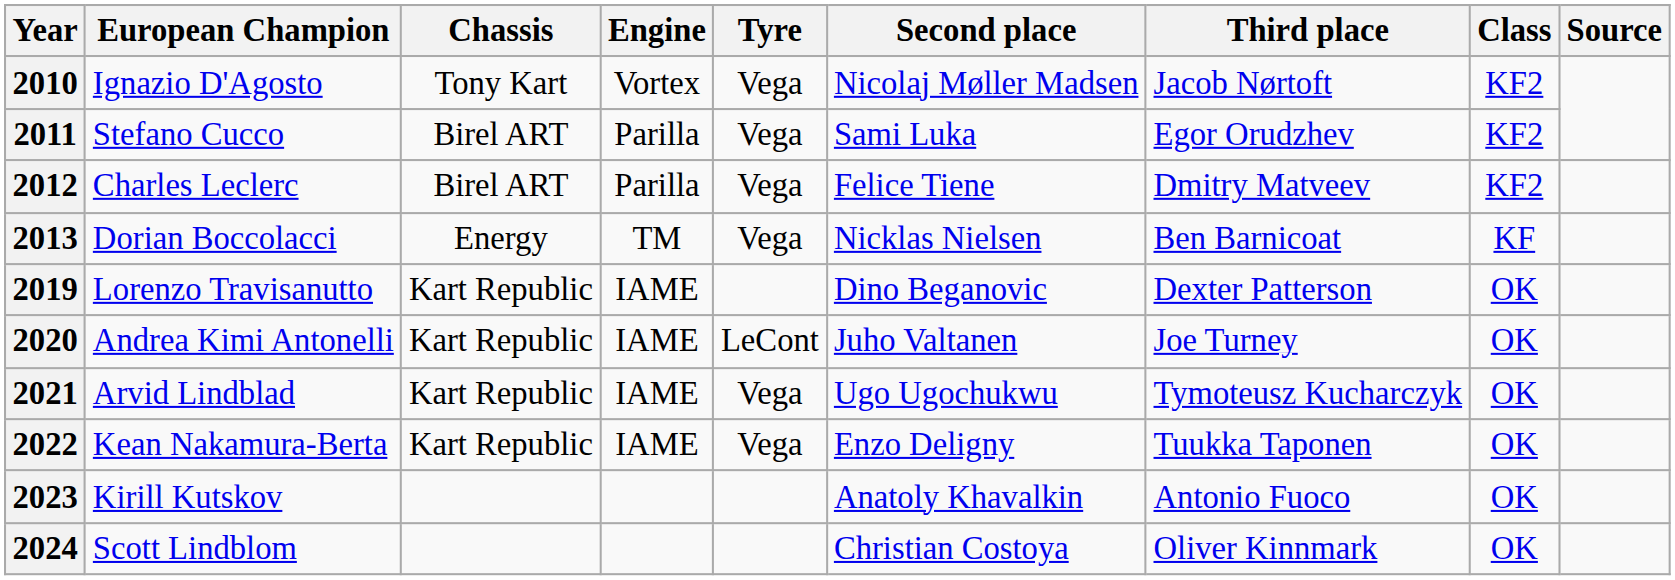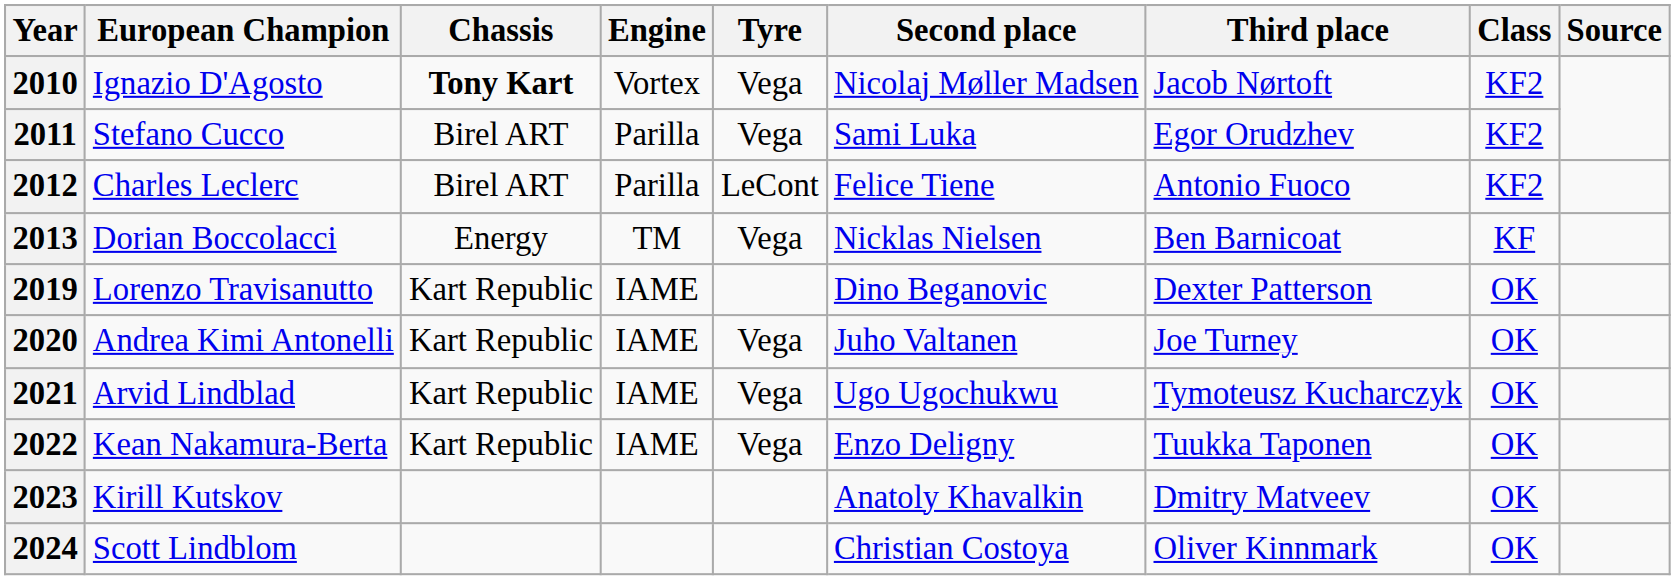 <table class="wikitable">
 <tr>
 <th>Year</th>
 <th>European Champion</th>
 <th>Chassis</th>
 <th>Engine</th>
 <th>Tyre</th>
 <th>Second place</th>
 <th>Third place</th>
 <th>Class</th>
 <th>Source</th>
 </tr>
 <tr>
 <th>2010</th>
 <td> <a href='#'>Ignazio D'Agosto</a></td>
-<td style="text-align:center;">Tony Kart</td>
+<td style="text-align:center;"><strong>Tony Kart</strong></td>
 <td style="text-align:center;">Vortex</td>
 <td style="text-align:center;">Vega</td>
 <td> <a href='#'>Nicolaj Møller Madsen</a></td>
 <td> <a href='#'>Jacob Nørtoft</a></td>
 <td style="text-align:center;"><a href='#'>KF2</a></td>
 </tr>
 <tr>
 <th>2011</th>
 <td> <a href='#'>Stefano Cucco</a></td>
 <td style="text-align:center;">Birel ART</td>
 <td style="text-align:center;">Parilla</td>
 <td style="text-align:center;">Vega</td>
 <td> <a href='#'>Sami Luka</a></td>
 <td> <a href='#'>Egor Orudzhev</a></td>
 <td style="text-align:center;"><a href='#'>KF2</a></td>
 </tr>
 <tr>
 <th>2012</th>
 <td> <a href='#'>Charles Leclerc</a></td>
 <td style="text-align:center;">Birel ART</td>
 <td style="text-align:center;">Parilla</td>
-<td style="text-align:center;">Vega</td>
+<td style="text-align:center;">LeCont</td>
 <td> <a href='#'>Felice Tiene</a></td>
-<td> <a href='#'>Dmitry Matveev</a></td>
+<td> <a href='#'>Antonio Fuoco</a></td>
 <td style="text-align:center;"><a href='#'>KF2</a></td>
 <td align=center></td>
 </tr>
 <tr>
 <th>2013</th>
 <td> <a href='#'>Dorian Boccolacci</a></td>
 <td style="text-align:center;">Energy</td>
 <td style="text-align:center;">TM</td>
 <td style="text-align:center;">Vega</td>
 <td> <a href='#'>Nicklas Nielsen</a></td>
 <td> <a href='#'>Ben Barnicoat</a></td>
 <td style="text-align:center;"><a href='#'>KF</a></td>
 <td align=center></td>
 </tr>
 <tr>
 <th>2019</th>
 <td> <a href='#'>Lorenzo Travisanutto</a></td>
 <td style="text-align:center;">Kart Republic</td>
 <td style="text-align:center;">IAME</td>
 <td style="text-align:center;"></td>
 <td> <a href='#'>Dino Beganovic</a></td>
 <td> <a href='#'>Dexter Patterson</a></td>
 <td style="text-align:center;"><a href='#'>OK</a></td>
 <td align=center></td>
 </tr>
 <tr>
 <th>2020</th>
 <td> <a href='#'>Andrea Kimi Antonelli</a></td>
 <td style="text-align:center;">Kart Republic</td>
 <td style="text-align:center;">IAME</td>
-<td style="text-align:center;">LeCont</td>
+<td style="text-align:center;">Vega</td>
 <td> <a href='#'>Juho Valtanen</a></td>
 <td> <a href='#'>Joe Turney</a></td>
 <td style="text-align:center;"><a href='#'>OK</a></td>
 <td style="text-align:center;"></td>
 </tr>
 <tr>
 <th>2021</th>
 <td> <a href='#'>Arvid Lindblad</a></td>
 <td style="text-align:center;">Kart Republic</td>
 <td style="text-align:center;">IAME</td>
 <td style="text-align:center;">Vega</td>
 <td> <a href='#'>Ugo Ugochukwu</a></td>
 <td> <a href='#'>Tymoteusz Kucharczyk</a></td>
 <td style="text-align:center;"><a href='#'>OK</a></td>
 <td style="text-align:center;"></td>
 </tr>
 <tr>
 <th>2022</th>
 <td> <a href='#'>Kean Nakamura-Berta</a></td>
 <td style="text-align:center;">Kart Republic</td>
 <td style="text-align:center;">IAME</td>
 <td style="text-align:center;">Vega</td>
 <td> <a href='#'>Enzo Deligny</a></td>
 <td> <a href='#'>Tuukka Taponen</a></td>
 <td style="text-align:center;"><a href='#'>OK</a></td>
 <td style="text-align:center;"></td>
 </tr>
 <tr>
 <th>2023</th>
 <td> <a href='#'>Kirill Kutskov</a></td>
 <td></td>
 <td></td>
 <td></td>
 <td> <a href='#'>Anatoly Khavalkin</a></td>
-<td> <a href='#'>Antonio Fuoco</a></td>
+<td> <a href='#'>Dmitry Matveev</a></td>
 <td align=center><a href='#'>OK</a></td>
 <td align=center></td>
 </tr>
 <tr>
 <th>2024</th>
 <td> <a href='#'>Scott Lindblom</a></td>
 <td></td>
 <td></td>
 <td></td>
 <td> <a href='#'>Christian Costoya</a></td>
 <td> <a href='#'>Oliver Kinnmark</a></td>
 <td align=center><a href='#'>OK</a></td>
 <td align=center></td>
 </tr>
 </table>
